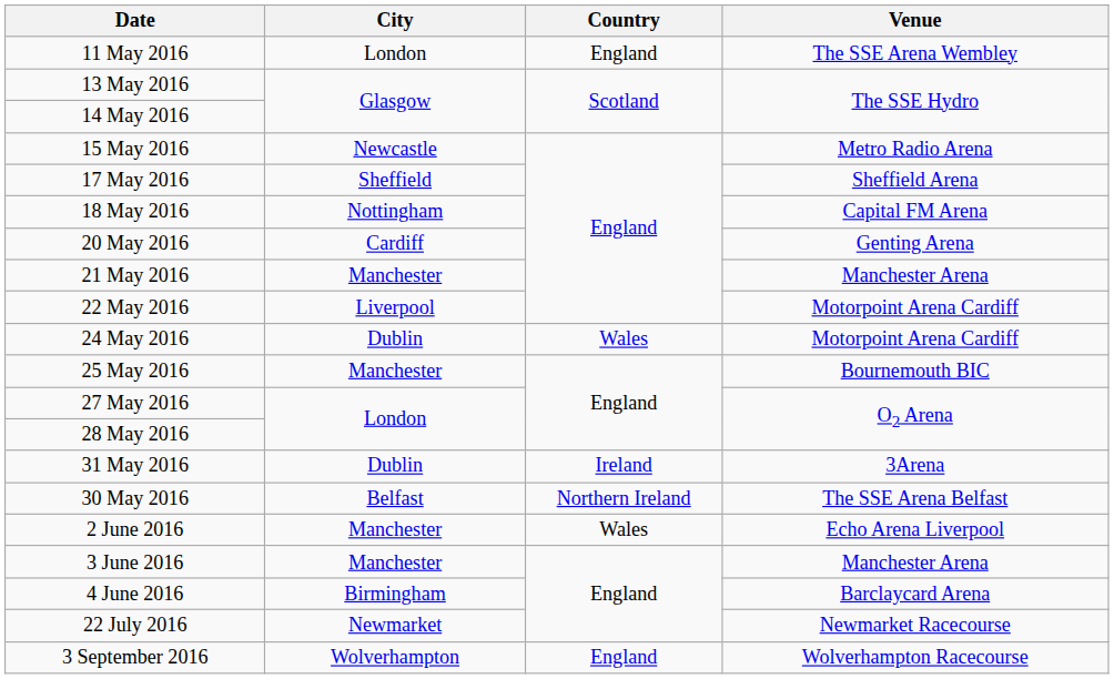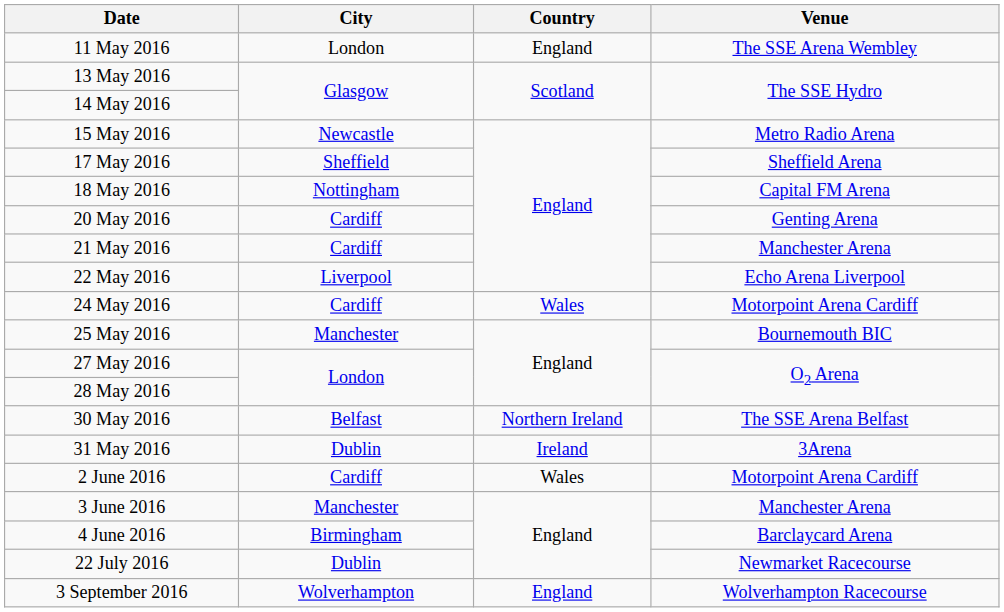 <table class="wikitable" style="text-align:center;">
 <tr>
 <th style="width:200px;">Date</th>
 <th style="width:200px;">City</th>
 <th style="width:150px;">Country</th>
 <th style="width:300px;">Venue</th>
 </tr>
 <tr>
 <td>11 May 2016</td>
 <td>London</td>
 <td>England</td>
 <td><a href='#'>The SSE Arena Wembley</a></td>
 </tr>
 <tr>
 <td>13 May 2016</td>
 <td rowspan="2"><a href='#'>Glasgow</a></td>
 <td rowspan="2"><a href='#'>Scotland</a></td>
 <td rowspan="2"><a href='#'>The SSE Hydro</a></td>
 </tr>
 <tr>
 <td>14 May 2016</td>
 </tr>
 <tr>
 <td>15 May 2016</td>
 <td><a href='#'>Newcastle</a></td>
 <td rowspan="6"><a href='#'>England</a></td>
 <td><a href='#'>Metro Radio Arena</a></td>
 </tr>
 <tr>
 <td>17 May 2016</td>
 <td><a href='#'>Sheffield</a></td>
 <td><a href='#'>Sheffield Arena</a></td>
 </tr>
 <tr>
 <td>18 May 2016</td>
 <td><a href='#'>Nottingham</a></td>
 <td><a href='#'>Capital FM Arena</a></td>
 </tr>
 <tr>
 <td>20 May 2016</td>
 <td><a href='#'>Cardiff</a></td>
 <td><a href='#'>Genting Arena</a></td>
 </tr>
 <tr>
 <td>21 May 2016</td>
-<td><a href='#'>Manchester</a></td>
+<td><a href='#'>Cardiff</a></td>
 <td><a href='#'>Manchester Arena</a></td>
 </tr>
 <tr>
 <td>22 May 2016</td>
 <td><a href='#'>Liverpool</a></td>
-<td><a href='#'>Motorpoint Arena Cardiff</a></td>
+<td><a href='#'>Echo Arena Liverpool</a></td>
 </tr>
 <tr>
 <td>24 May 2016</td>
-<td><a href='#'>Dublin</a></td>
+<td><a href='#'>Cardiff</a></td>
 <td><a href='#'>Wales</a></td>
 <td><a href='#'>Motorpoint Arena Cardiff</a></td>
 </tr>
 <tr>
 <td>25 May 2016</td>
 <td><a href='#'>Manchester</a></td>
 <td rowspan="3">England</td>
 <td><a href='#'>Bournemouth BIC</a></td>
 </tr>
 <tr>
 <td>27 May 2016</td>
 <td rowspan="2"><a href='#'>London</a></td>
 <td rowspan="2"><a href='#'>O<sub>2</sub> Arena</a></td>
 </tr>
 <tr>
 <td>28 May 2016</td>
 </tr>
 <tr>
+<td>30 May 2016</td>
+<td><a href='#'>Belfast</a></td>
+<td><a href='#'>Northern Ireland</a></td>
+<td><a href='#'>The SSE Arena Belfast</a></td>
+</tr>
+<tr>
 <td>31 May 2016</td>
 <td><a href='#'>Dublin</a></td>
 <td><a href='#'>Ireland</a></td>
 <td><a href='#'>3Arena</a></td>
 </tr>
 <tr>
-<td>30 May 2016</td>
-<td><a href='#'>Belfast</a></td>
-<td><a href='#'>Northern Ireland</a></td>
-<td><a href='#'>The SSE Arena Belfast</a></td>
-</tr>
-<tr>
 <td>2 June 2016</td>
-<td><a href='#'>Manchester</a></td>
+<td><a href='#'>Cardiff</a></td>
 <td>Wales</td>
-<td><a href='#'>Echo Arena Liverpool</a></td>
+<td><a href='#'>Motorpoint Arena Cardiff</a></td>
 </tr>
 <tr>
 <td>3 June 2016</td>
 <td><a href='#'>Manchester</a></td>
 <td rowspan="3">England</td>
 <td><a href='#'>Manchester Arena</a></td>
 </tr>
 <tr>
 <td>4 June 2016</td>
 <td><a href='#'>Birmingham</a></td>
 <td><a href='#'>Barclaycard Arena</a></td>
 </tr>
 <tr>
 <td>22 July 2016</td>
-<td><a href='#'>Newmarket</a></td>
+<td><a href='#'>Dublin</a></td>
 <td><a href='#'>Newmarket Racecourse</a></td>
 </tr>
 <tr>
 <td>3 September 2016</td>
 <td><a href='#'>Wolverhampton</a></td>
 <td><a href='#'>England</a></td>
 <td><a href='#'>Wolverhampton Racecourse</a></td>
 </tr>
 </table>
